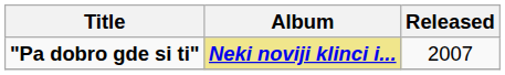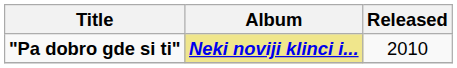 <table class="wikitable" style="text-align: center; font-size:95%;">
 <tr>
 <th>Title</th>
 <th>Album</th>
 <th>Released</th>
 </tr>
 <tr>
 <td><strong>"Pa dobro gde si ti"</strong></td>
 <td style="background: khaki;"><strong><em><a href='#'>Neki noviji klinci i...</a></em></strong></td>
-<td>2007</td>
+<td>2010</td>
 </tr>
 <tr>
 </tr>
 </table>
